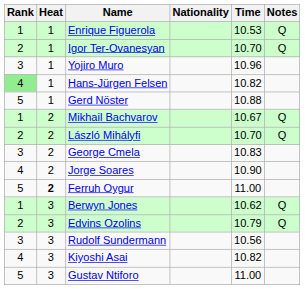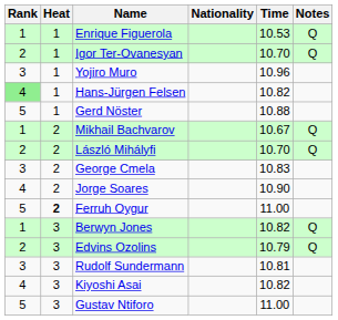 <table class="wikitable sortable" style="text-align:center">
 <tr>
 <th>Rank</th>
 <th>Heat</th>
 <th>Name</th>
 <th>Nationality</th>
 <th>Time</th>
 <th>Notes</th>
 </tr>
 <tr bgcolor=ccffcc>
 <td>1</td>
 <td>1</td>
 <td align=left><a href='#'>Enrique Figuerola</a></td>
 <td align=left></td>
 <td>10.53</td>
 <td>Q</td>
 </tr>
 <tr bgcolor=ccffcc>
 <td>2</td>
 <td>1</td>
 <td align=left><a href='#'>Igor Ter-Ovanesyan</a></td>
 <td align=left></td>
 <td>10.70</td>
 <td>Q</td>
 </tr>
 <tr>
 <td>3</td>
 <td>1</td>
 <td align=left><a href='#'>Yojiro Muro</a></td>
 <td align=left></td>
 <td>10.96</td>
 <td></td>
 </tr>
 <tr>
 <td style="background: lightgreen;">4</td>
 <td>1</td>
 <td align=left><a href='#'>Hans-Jürgen Felsen</a></td>
 <td align=left></td>
 <td>10.82</td>
 <td></td>
 </tr>
 <tr>
 <td>5</td>
 <td>1</td>
 <td align=left><a href='#'>Gerd Nöster</a></td>
 <td align=left></td>
 <td>10.88</td>
 <td></td>
 </tr>
 <tr bgcolor=ccffcc>
 <td>1</td>
 <td>2</td>
 <td align=left><a href='#'>Mikhail Bachvarov</a></td>
 <td align=left></td>
 <td>10.67</td>
 <td>Q</td>
 </tr>
 <tr bgcolor=ccffcc>
 <td>2</td>
 <td>2</td>
 <td align=left><a href='#'>László Mihályfi</a></td>
 <td align=left></td>
 <td>10.70</td>
 <td>Q</td>
 </tr>
 <tr>
 <td>3</td>
 <td>2</td>
 <td align=left><a href='#'>George Cmela</a></td>
 <td align=left></td>
 <td>10.83</td>
 <td></td>
 </tr>
 <tr>
 <td>4</td>
 <td>2</td>
 <td align=left><a href='#'>Jorge Soares</a></td>
 <td align=left></td>
 <td>10.90</td>
 <td></td>
 </tr>
 <tr>
 <td>5</td>
 <td><strong>2</strong></td>
 <td align=left><a href='#'>Ferruh Oygur</a></td>
 <td align=left></td>
 <td>11.00</td>
 <td></td>
 </tr>
 <tr bgcolor=ccffcc>
 <td>1</td>
 <td>3</td>
 <td align=left><a href='#'>Berwyn Jones</a></td>
 <td align=left></td>
-<td>10.62</td>
+<td>10.82</td>
 <td>Q</td>
 </tr>
 <tr bgcolor=ccffcc>
 <td>2</td>
 <td>3</td>
 <td align=left><a href='#'>Edvins Ozolins</a></td>
 <td align=left></td>
 <td>10.79</td>
 <td>Q</td>
 </tr>
 <tr>
 <td>3</td>
 <td>3</td>
 <td align=left><a href='#'>Rudolf Sundermann</a></td>
 <td align=left></td>
-<td>10.56</td>
+<td>10.81</td>
 <td></td>
 </tr>
 <tr>
 <td>4</td>
 <td>3</td>
 <td align=left><a href='#'>Kiyoshi Asai</a></td>
 <td align=left></td>
 <td>10.82</td>
 <td></td>
 </tr>
 <tr>
 <td>5</td>
 <td>3</td>
 <td align=left><a href='#'>Gustav Ntiforo</a></td>
 <td align=left></td>
 <td>11.00</td>
 <td></td>
 </tr>
 </table>
